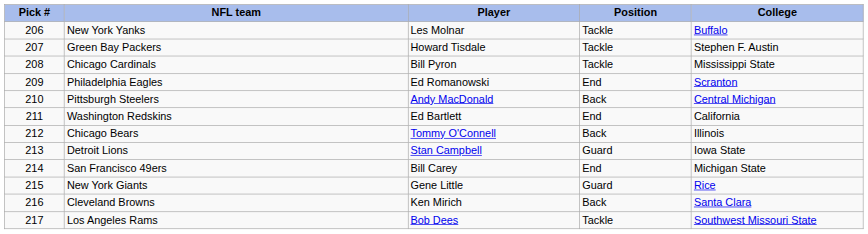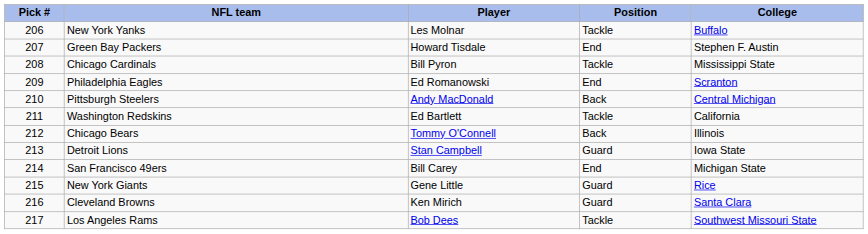 <table class="wikitable sortable sortable" style="width: 100%">
 <tr>
 <th style="background:#A8BDEC;" width=7%>Pick #</th>
 <th width=40% style="background:#A8BDEC;">NFL team</th>
 <th width=20% style="background:#A8BDEC;">Player</th>
 <th width=13% style="background:#A8BDEC;">Position</th>
 <th style="background:#A8BDEC;">College</th>
 </tr>
 <tr>
 <td align=center>206</td>
 <td>New York Yanks</td>
 <td>Les Molnar</td>
 <td>Tackle</td>
 <td><a href='#'>Buffalo</a></td>
 </tr>
 <tr>
 <td align=center>207</td>
 <td>Green Bay Packers</td>
 <td>Howard Tisdale</td>
-<td>Tackle</td>
+<td>End</td>
 <td>Stephen F. Austin</td>
 </tr>
 <tr>
 <td align=center>208</td>
 <td>Chicago Cardinals</td>
 <td>Bill Pyron</td>
 <td>Tackle</td>
 <td>Mississippi State</td>
 </tr>
 <tr>
 <td align=center>209</td>
 <td>Philadelphia Eagles</td>
 <td>Ed Romanowski</td>
 <td>End</td>
 <td><a href='#'>Scranton</a></td>
 </tr>
 <tr>
 <td align=center>210</td>
 <td>Pittsburgh Steelers</td>
 <td><a href='#'>Andy MacDonald</a></td>
 <td>Back</td>
 <td><a href='#'>Central Michigan</a></td>
 </tr>
 <tr>
 <td align=center>211</td>
 <td>Washington Redskins</td>
 <td>Ed Bartlett</td>
-<td>End</td>
+<td>Tackle</td>
 <td>California</td>
 </tr>
 <tr>
 <td align=center>212</td>
 <td>Chicago Bears</td>
 <td><a href='#'>Tommy O'Connell</a></td>
 <td>Back</td>
 <td>Illinois</td>
 </tr>
 <tr>
 <td align=center>213</td>
 <td>Detroit Lions</td>
 <td><a href='#'>Stan Campbell</a></td>
 <td>Guard</td>
 <td>Iowa State</td>
 </tr>
 <tr>
 <td align=center>214</td>
 <td>San Francisco 49ers</td>
 <td>Bill Carey</td>
 <td>End</td>
 <td>Michigan State</td>
 </tr>
 <tr>
 <td align=center>215</td>
 <td>New York Giants</td>
 <td>Gene Little</td>
 <td>Guard</td>
 <td><a href='#'>Rice</a></td>
 </tr>
 <tr>
 <td align=center>216</td>
 <td>Cleveland Browns</td>
 <td>Ken Mirich</td>
-<td>Back</td>
+<td>Guard</td>
 <td><a href='#'>Santa Clara</a></td>
 </tr>
 <tr>
 <td align=center>217</td>
 <td>Los Angeles Rams</td>
 <td><a href='#'>Bob Dees</a></td>
 <td>Tackle</td>
 <td><a href='#'>Southwest Missouri State</a></td>
 </tr>
 </table>
